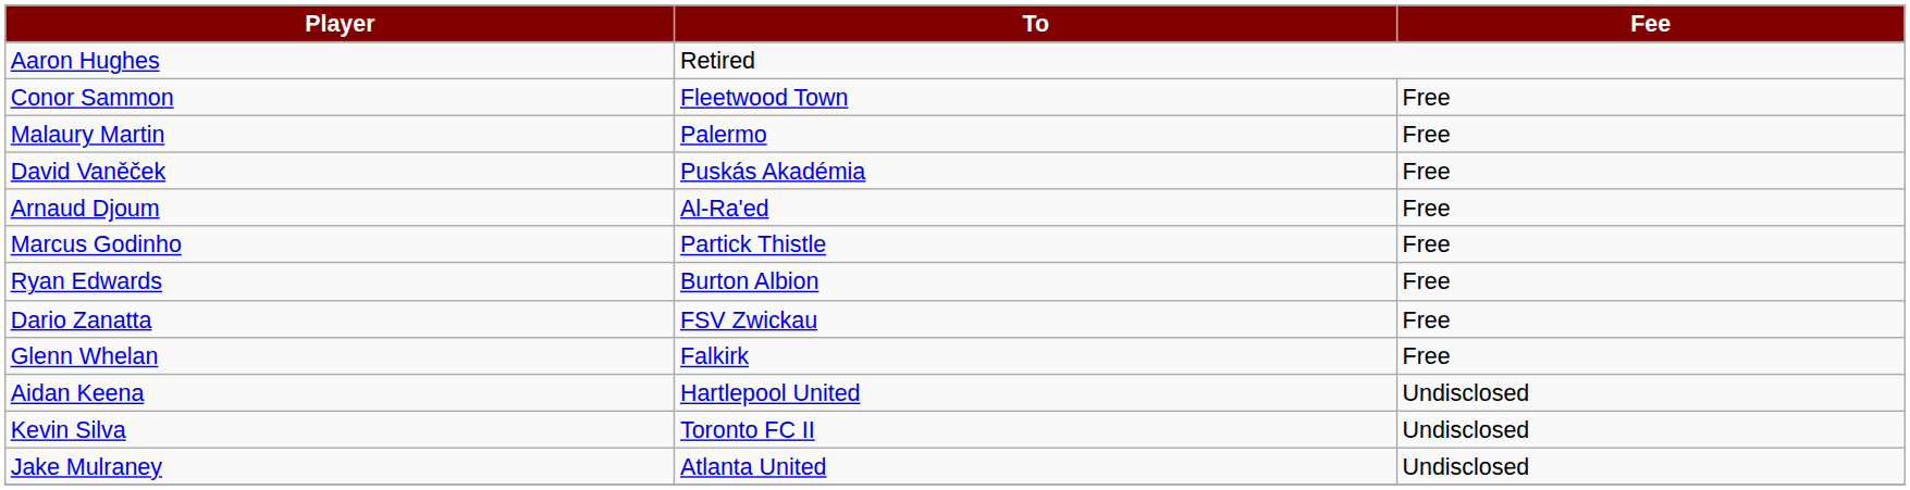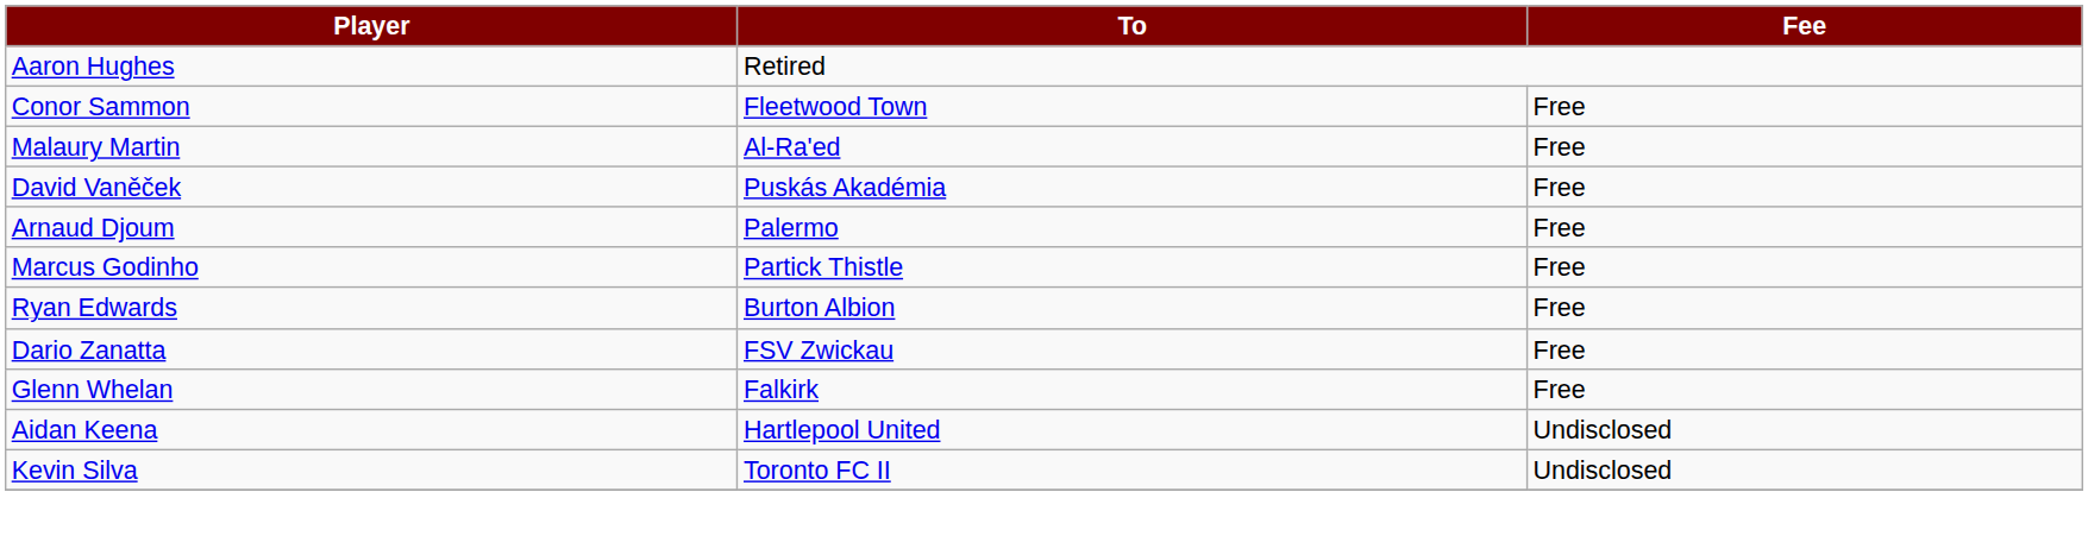 <table class="wikitable" style="text-align:left; font-size:95%;width:98%;">
 <tr>
 <th style="background:maroon; color:white;">Player</th>
 <th style="background:maroon; color:white;">To</th>
 <th style="background:maroon; color:white;">Fee</th>
 </tr>
 <tr>
 <td> <a href='#'>Aaron Hughes</a></td>
 <td colspan=2>Retired</td>
 </tr>
 <tr>
 <td> <a href='#'>Conor Sammon</a></td>
 <td> <a href='#'>Fleetwood Town</a></td>
 <td>Free</td>
 </tr>
 <tr>
 <td> <a href='#'>Malaury Martin</a></td>
-<td> <a href='#'>Palermo</a></td>
+<td> <a href='#'>Al-Ra'ed</a></td>
 <td>Free</td>
 </tr>
 <tr>
 <td> <a href='#'>David Vaněček</a></td>
 <td>  <a href='#'>Puskás Akadémia</a></td>
 <td>Free</td>
 </tr>
 <tr>
 <td> <a href='#'>Arnaud Djoum</a></td>
-<td> <a href='#'>Al-Ra'ed</a></td>
+<td> <a href='#'>Palermo</a></td>
 <td>Free</td>
 </tr>
 <tr>
 <td> <a href='#'>Marcus Godinho</a></td>
 <td> <a href='#'>Partick Thistle</a></td>
 <td>Free</td>
 </tr>
 <tr>
 <td> <a href='#'>Ryan Edwards</a></td>
 <td> <a href='#'>Burton Albion</a></td>
 <td>Free</td>
 </tr>
 <tr>
 <td> <a href='#'>Dario Zanatta</a></td>
 <td> <a href='#'>FSV Zwickau</a></td>
 <td>Free</td>
 </tr>
 <tr>
 <td> <a href='#'>Glenn Whelan</a></td>
 <td> <a href='#'>Falkirk</a></td>
 <td>Free</td>
 </tr>
 <tr>
 <td> <a href='#'>Aidan Keena</a></td>
 <td> <a href='#'>Hartlepool United</a></td>
 <td>Undisclosed</td>
 </tr>
 <tr>
 <td> <a href='#'>Kevin Silva</a></td>
 <td> <a href='#'>Toronto FC II</a></td>
 <td>Undisclosed</td>
 </tr>
 <tr>
-<td> <a href='#'>Jake Mulraney</a></td>
-<td> <a href='#'>Atlanta United</a></td>
-<td>Undisclosed</td>
-</tr>
-<tr>
 </tr>
 </table>
